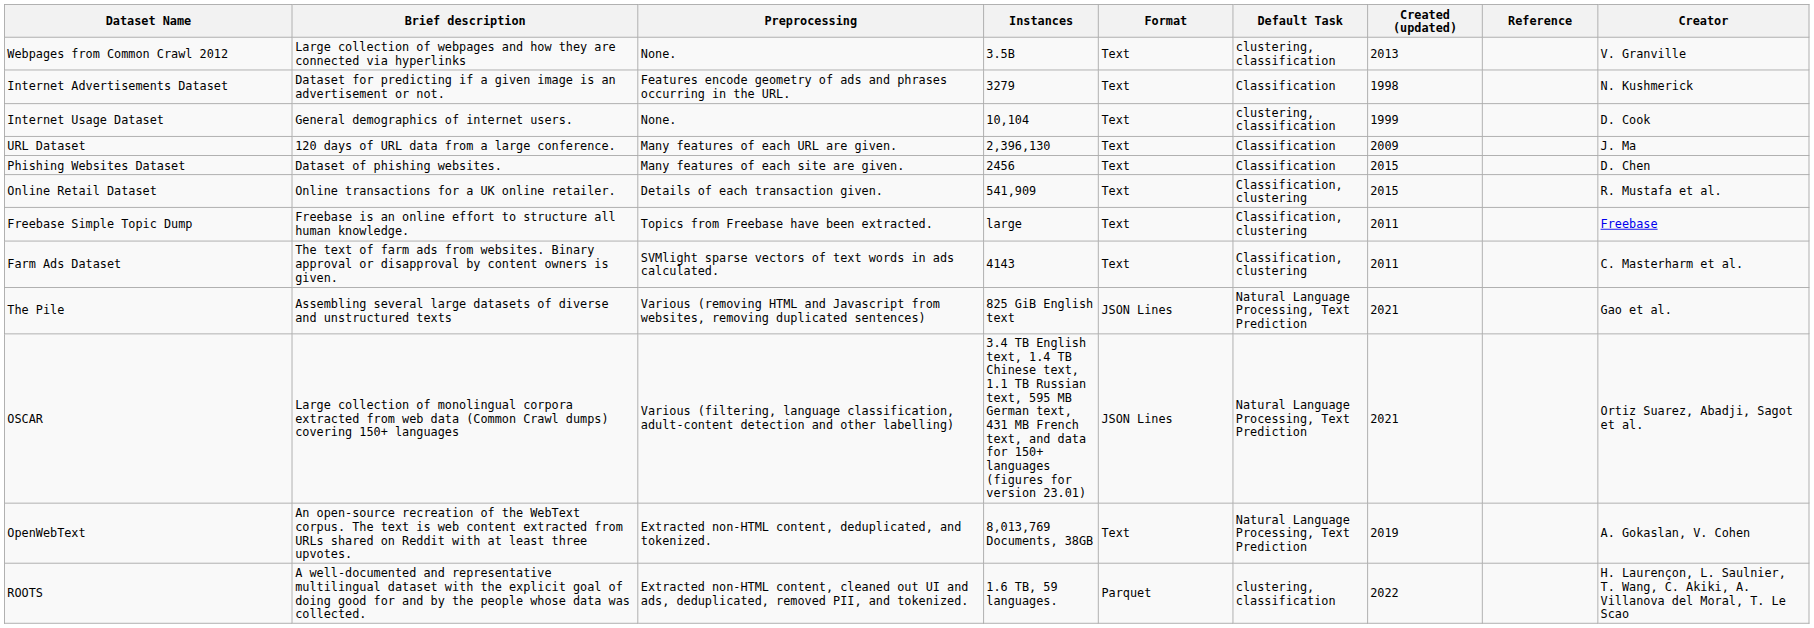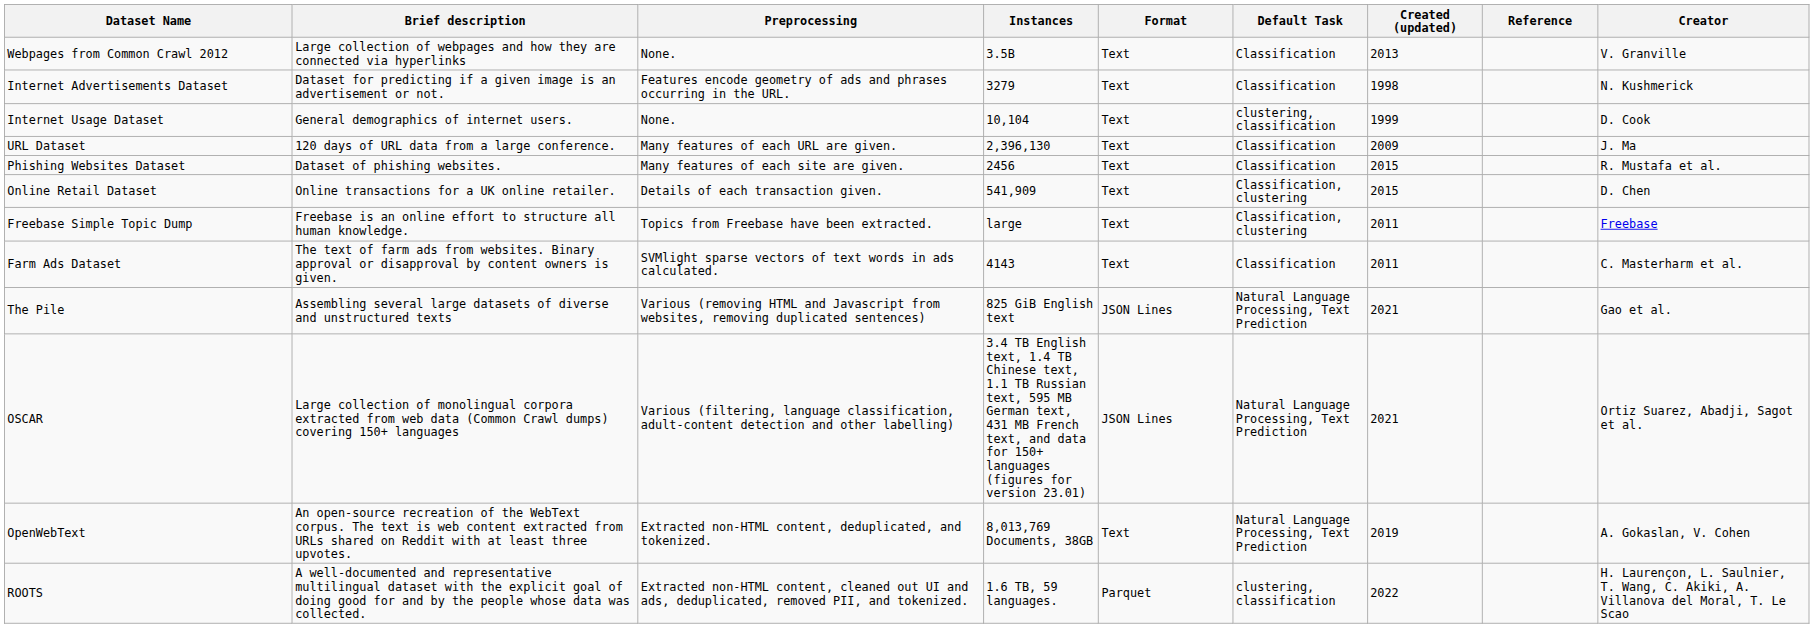 <table class="wikitable sortable" style="width: 100%">
 <tr>
 <th scope="col" style="width: 15%;">Dataset Name</th>
 <th scope="col" style="width: 18%;">Brief description</th>
 <th scope="col" style="width: 18%;">Preprocessing</th>
 <th scope="col" style="width: 6%;">Instances</th>
 <th scope="col" style="width: 7%;">Format</th>
 <th scope="col" style="width: 7%;">Default Task</th>
 <th scope="col" style="width: 6%;">Created (updated)</th>
 <th scope="col" style="width: 6%;">Reference</th>
 <th scope="col" style="width: 11%;">Creator</th>
 </tr>
 <tr>
 <td>Webpages from Common Crawl 2012</td>
 <td>Large collection of webpages and how they are connected via hyperlinks</td>
 <td>None.</td>
 <td>3.5B</td>
 <td>Text</td>
-<td>clustering, classification</td>
+<td>Classification</td>
 <td>2013</td>
 <td></td>
 <td>V. Granville</td>
 </tr>
 <tr>
 <td>Internet Advertisements Dataset</td>
 <td>Dataset for predicting if a given image is an advertisement or not.</td>
 <td>Features encode geometry of ads and phrases occurring in the URL.</td>
 <td>3279</td>
 <td>Text</td>
 <td>Classification</td>
 <td>1998</td>
 <td></td>
 <td>N. Kushmerick</td>
 </tr>
 <tr>
 <td>Internet Usage Dataset</td>
 <td>General demographics of internet users.</td>
 <td>None.</td>
 <td>10,104</td>
 <td>Text</td>
 <td>clustering, classification</td>
 <td>1999</td>
 <td></td>
 <td>D. Cook</td>
 </tr>
 <tr>
 <td>URL Dataset</td>
 <td>120 days of URL data from a large conference.</td>
 <td>Many features of each URL are given.</td>
 <td>2,396,130</td>
 <td>Text</td>
 <td>Classification</td>
 <td>2009</td>
 <td></td>
 <td>J. Ma</td>
 </tr>
 <tr>
 <td>Phishing Websites Dataset</td>
 <td>Dataset of phishing websites.</td>
 <td>Many features of each site are given.</td>
 <td>2456</td>
 <td>Text</td>
 <td>Classification</td>
 <td>2015</td>
 <td></td>
-<td>D. Chen</td>
+<td>R. Mustafa et al.</td>
 </tr>
 <tr>
 <td>Online Retail Dataset</td>
 <td>Online transactions for a UK online retailer.</td>
 <td>Details of each transaction given.</td>
 <td>541,909</td>
 <td>Text</td>
 <td>Classification, clustering</td>
 <td>2015</td>
 <td></td>
-<td>R. Mustafa et al.</td>
+<td>D. Chen</td>
 </tr>
 <tr>
 <td>Freebase Simple Topic Dump</td>
 <td>Freebase is an online effort to structure all human knowledge.</td>
 <td>Topics from Freebase have been extracted.</td>
 <td>large</td>
 <td>Text</td>
 <td>Classification, clustering</td>
 <td>2011</td>
 <td></td>
 <td><a href='#'>Freebase</a></td>
 </tr>
 <tr>
 <td>Farm Ads Dataset</td>
 <td>The text of farm ads from websites. Binary approval or disapproval by content owners is given.</td>
 <td>SVMlight sparse vectors of text words in ads calculated.</td>
 <td>4143</td>
 <td>Text</td>
-<td>Classification, clustering</td>
+<td>Classification</td>
 <td>2011</td>
 <td></td>
 <td>C. Masterharm et al.</td>
 </tr>
 <tr>
 <td>The Pile</td>
 <td>Assembling several large datasets of diverse and unstructured texts</td>
 <td>Various (removing HTML and Javascript from websites, removing duplicated sentences)</td>
 <td>825 GiB English text</td>
 <td>JSON Lines</td>
 <td>Natural Language Processing, Text Prediction</td>
 <td>2021</td>
 <td></td>
 <td>Gao et al.</td>
 </tr>
 <tr>
 <td>OSCAR</td>
 <td>Large collection of monolingual corpora extracted from web data (Common Crawl dumps) covering 150+ languages</td>
 <td>Various (filtering, language classification, adult-content detection and other labelling)</td>
 <td>3.4 TB English text, 1.4 TB Chinese text, 1.1 TB Russian text, 595 MB German text, 431 MB French text, and data for 150+ languages (figures for version 23.01)</td>
 <td>JSON Lines</td>
 <td>Natural Language Processing, Text Prediction</td>
 <td>2021</td>
 <td></td>
 <td>Ortiz Suarez, Abadji, Sagot et al.</td>
 </tr>
 <tr>
 <td>OpenWebText</td>
 <td>An open-source recreation of the WebText corpus. The text is web content extracted from URLs shared on Reddit with at least three upvotes.</td>
 <td>Extracted non-HTML content, deduplicated, and tokenized.</td>
 <td>8,013,769 Documents, 38GB</td>
 <td>Text</td>
 <td>Natural Language Processing, Text Prediction</td>
 <td>2019</td>
 <td></td>
 <td>A. Gokaslan, V. Cohen</td>
 </tr>
 <tr>
 <td>ROOTS</td>
 <td>A well-documented and representative multilingual dataset with the explicit goal of doing good for and by the people whose data was collected.</td>
 <td>Extracted non-HTML content, cleaned out UI and ads, deduplicated, removed PII, and tokenized.</td>
 <td>1.6 TB, 59 languages.</td>
 <td>Parquet</td>
 <td>clustering, classification</td>
 <td>2022</td>
 <td></td>
 <td>H. Laurençon, L. Saulnier, T. Wang, C. Akiki, A. Villanova del Moral, T. Le Scao</td>
 </tr>
 </table>
